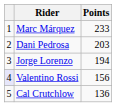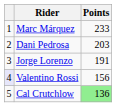 <table class="wikitable" style="font-size: 95%;">
 <tr>
 <th></th>
 <th>Rider</th>
 <th>Points</th>
 </tr>
 <tr>
 <td align=center>1</td>
 <td> <a href='#'>Marc Márquez</a></td>
 <td align=right>233</td>
 </tr>
 <tr>
 <td align=center>2</td>
 <td> <a href='#'>Dani Pedrosa</a></td>
 <td align=right>203</td>
 </tr>
 <tr>
 <td align=center>3</td>
 <td> <a href='#'>Jorge Lorenzo</a></td>
-<td align=right>194</td>
+<td align=right>191</td>
 </tr>
 <tr>
 <td align=center style="background: lavender;">4</td>
 <td> <a href='#'>Valentino Rossi</a></td>
 <td align=right>156</td>
 </tr>
 <tr>
 <td align=center>5</td>
 <td> <a href='#'>Cal Crutchlow</a></td>
-<td align=right>136</td>
+<td align=right style="background: lightgreen;">136</td>
 </tr>
 </table>
